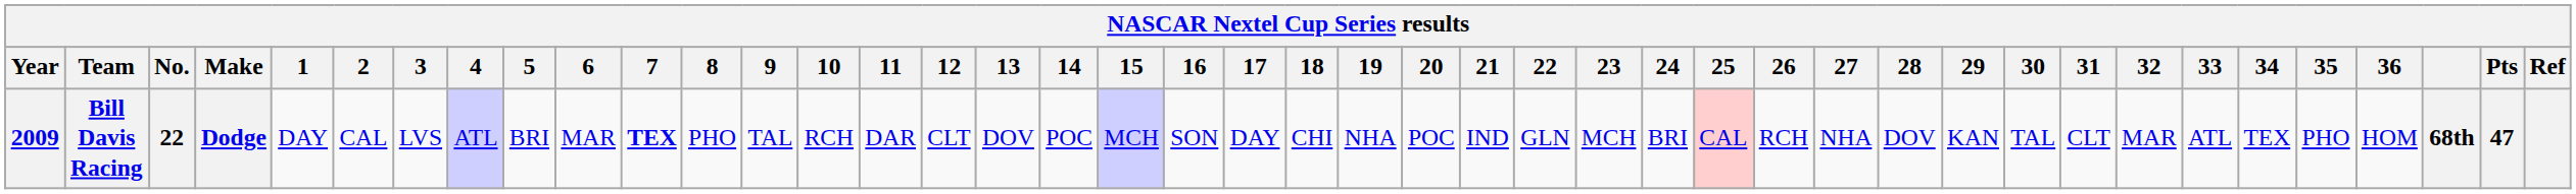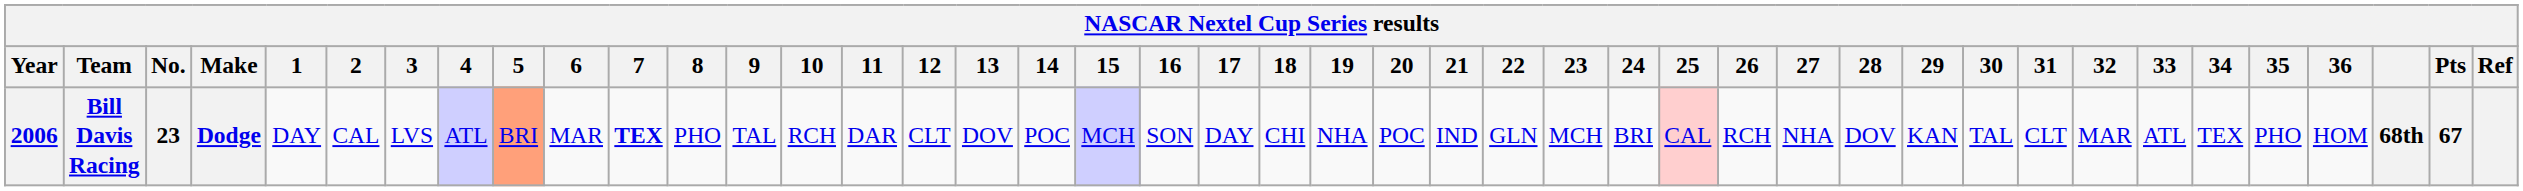 <table class="wikitable" style="text-align:center; font-size:75%">
 <tr>
 <th colspan=45><a href='#'>NASCAR Nextel Cup Series</a> results</th>
 </tr>
 <tr>
 <th>Year</th>
 <th>Team</th>
 <th>No.</th>
 <th>Make</th>
 <th>1</th>
 <th>2</th>
 <th>3</th>
 <th>4</th>
 <th>5</th>
 <th>6</th>
 <th>7</th>
 <th>8</th>
 <th>9</th>
 <th>10</th>
 <th>11</th>
 <th>12</th>
 <th>13</th>
 <th>14</th>
 <th>15</th>
 <th>16</th>
 <th>17</th>
 <th>18</th>
 <th>19</th>
 <th>20</th>
 <th>21</th>
 <th>22</th>
 <th>23</th>
 <th>24</th>
 <th>25</th>
 <th>26</th>
 <th>27</th>
 <th>28</th>
 <th>29</th>
 <th>30</th>
 <th>31</th>
 <th>32</th>
 <th>33</th>
 <th>34</th>
 <th>35</th>
 <th>36</th>
 <th></th>
 <th>Pts</th>
 <th>Ref</th>
 </tr>
 <tr>
-<th><a href='#'>2009</a></th>
+<th><a href='#'>2006</a></th>
 <th><a href='#'>Bill Davis Racing</a></th>
-<th>22</th>
+<th>23</th>
 <th><a href='#'>Dodge</a></th>
 <td><a href='#'>DAY</a></td>
 <td><a href='#'>CAL</a></td>
 <td><a href='#'>LVS</a></td>
 <td style="background:#CFCFFF;"><a href='#'>ATL</a><br></td>
-<td><a href='#'>BRI</a></td>
+<td style="background: lightsalmon;"><a href='#'>BRI</a></td>
 <td><a href='#'>MAR</a></td>
 <td><strong><a href='#'>TEX</a></strong></td>
 <td><a href='#'>PHO</a></td>
 <td><a href='#'>TAL</a></td>
 <td><a href='#'>RCH</a></td>
 <td><a href='#'>DAR</a></td>
 <td><a href='#'>CLT</a></td>
 <td><a href='#'>DOV</a></td>
 <td><a href='#'>POC</a></td>
 <td style="background:#CFCFFF;"><a href='#'>MCH</a><br></td>
 <td><a href='#'>SON</a></td>
 <td><a href='#'>DAY</a></td>
 <td><a href='#'>CHI</a></td>
 <td><a href='#'>NHA</a></td>
 <td><a href='#'>POC</a></td>
 <td><a href='#'>IND</a></td>
 <td><a href='#'>GLN</a></td>
 <td><a href='#'>MCH</a></td>
 <td><a href='#'>BRI</a></td>
 <td style="background:#FFCFCF;"><a href='#'>CAL</a><br></td>
 <td><a href='#'>RCH</a></td>
 <td><a href='#'>NHA</a></td>
 <td><a href='#'>DOV</a></td>
 <td><a href='#'>KAN</a></td>
 <td><a href='#'>TAL</a></td>
 <td><a href='#'>CLT</a></td>
 <td><a href='#'>MAR</a></td>
 <td><a href='#'>ATL</a></td>
 <td><a href='#'>TEX</a></td>
 <td><a href='#'>PHO</a></td>
 <td><a href='#'>HOM</a></td>
 <th>68th</th>
-<th>47</th>
+<th>67</th>
 <th></th>
 </tr>
 </table>
